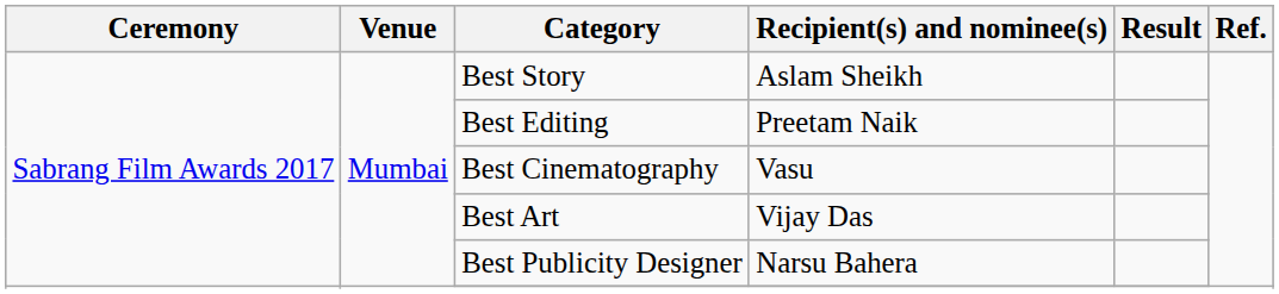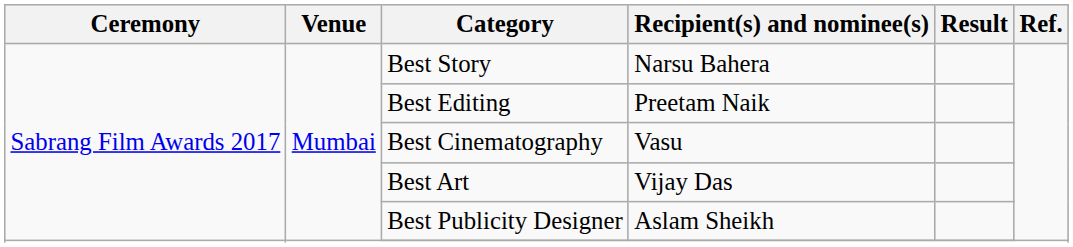 <table class="wikitable sortable">
 <tr>
 <th>Ceremony</th>
 <th>Venue</th>
 <th>Category</th>
 <th>Recipient(s) and nominee(s)</th>
 <th>Result</th>
 <th>Ref.</th>
 </tr>
 <tr>
 <td rowspan="9"><a href='#'>Sabrang Film Awards 2017</a></td>
 <td rowspan="9"><a href='#'>Mumbai</a></td>
 <td>Best Story</td>
-<td>Aslam Sheikh</td>
+<td>Narsu Bahera</td>
 <td></td>
 <td rowspan="9"></td>
 </tr>
 <tr>
 <td>Best Editing</td>
 <td>Preetam Naik</td>
 <td></td>
 </tr>
 <tr>
 <td>Best Cinematography</td>
 <td>Vasu</td>
 <td></td>
 </tr>
 <tr>
 <td>Best Art</td>
 <td>Vijay Das</td>
 <td></td>
 </tr>
 <tr>
 <td>Best Publicity Designer</td>
-<td>Narsu Bahera</td>
+<td>Aslam Sheikh</td>
 <td></td>
 </tr>
 <tr>
 </tr>
 </table>
